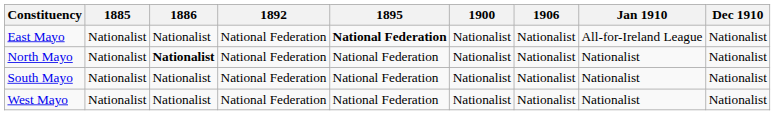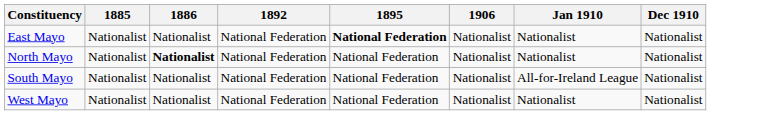 <table class="wikitable sortable">
 <tr>
 <th>Constituency</th>
 <th>1885</th>
 <th>1886</th>
 <th>1892</th>
 <th>1895</th>
-<th>1900</th>
 <th>1906</th>
 <th>Jan 1910</th>
 <th>Dec 1910</th>
 </tr>
 <tr>
 <td><a href='#'>East Mayo</a></td>
 <td bgcolor=>Nationalist</td>
 <td bgcolor=>Nationalist</td>
 <td bgcolor=>National Federation</td>
 <td bgcolor=><strong>National Federation</strong></td>
 <td bgcolor=>Nationalist</td>
 <td bgcolor=>Nationalist</td>
-<td bgcolor=>All-for-Ireland League</td>
 <td bgcolor=>Nationalist</td>
 </tr>
 <tr>
 <td><a href='#'>North Mayo</a></td>
 <td bgcolor=>Nationalist</td>
 <td bgcolor=><strong>Nationalist</strong></td>
 <td bgcolor=>National Federation</td>
 <td bgcolor=>National Federation</td>
 <td bgcolor=>Nationalist</td>
 <td bgcolor=>Nationalist</td>
 <td bgcolor=>Nationalist</td>
-<td bgcolor=>Nationalist</td>
 </tr>
 <tr>
 <td><a href='#'>South Mayo</a></td>
 <td bgcolor=>Nationalist</td>
 <td bgcolor=>Nationalist</td>
 <td bgcolor=>National Federation</td>
 <td bgcolor=>National Federation</td>
 <td bgcolor=>Nationalist</td>
-<td bgcolor=>Nationalist</td>
-<td bgcolor=>Nationalist</td>
+<td bgcolor=>All-for-Ireland League</td>
 <td bgcolor=>Nationalist</td>
 </tr>
 <tr>
 <td><a href='#'>West Mayo</a></td>
 <td bgcolor=>Nationalist</td>
 <td bgcolor=>Nationalist</td>
 <td bgcolor=>National Federation</td>
 <td bgcolor=>National Federation</td>
 <td bgcolor=>Nationalist</td>
 <td bgcolor=>Nationalist</td>
 <td bgcolor=>Nationalist</td>
-<td bgcolor=>Nationalist</td>
 </tr>
 </table>
